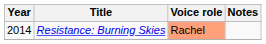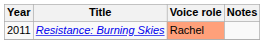 <table class="wikitable sortable">
 <tr>
 <th>Year</th>
 <th>Title</th>
 <th>Voice role</th>
 <th>Notes</th>
 </tr>
 <tr>
-<td>2014</td>
+<td>2011</td>
 <td><em><a href='#'>Resistance: Burning Skies</a></em></td>
 <td style="background: lightsalmon;">Rachel</td>
 <td></td>
 </tr>
 <tr>
 </tr>
 </table>
